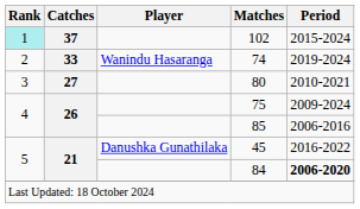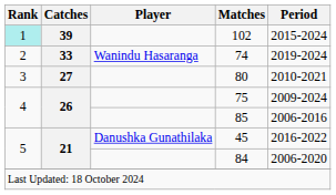 <table class="wikitable plainrowheaders sortable">
 <tr>
 <th scope=col>Rank</th>
 <th scope=col>Catches</th>
 <th scope=col>Player</th>
 <th scope=col>Matches</th>
 <th scope=col>Period</th>
 </tr>
 <tr>
 <td align="center" style="background: paleturquoise;">1</td>
-<th scope="row" style="text-align:center;">37</th>
+<th scope="row" style="text-align:center;">39</th>
 <td> </td>
 <td align="center">102</td>
 <td>2015-2024</td>
 </tr>
 <tr>
 <td align="center">2</td>
 <th scope="row" style="text-align:center;">33</th>
 <td><a href='#'>Wanindu Hasaranga</a></td>
 <td align="center">74</td>
 <td>2019-2024</td>
 </tr>
 <tr>
 <td align="center">3</td>
 <th scope="row" style="text-align:center;">27</th>
 <td></td>
 <td align="center">80</td>
 <td>2010-2021</td>
 </tr>
 <tr>
 <td rowspan="2" align="center">4</td>
 <th rowspan="2" scope="row" style="text-align:center;">26</th>
 <td></td>
 <td align=center>75</td>
 <td>2009-2024</td>
 </tr>
 <tr>
 <td></td>
 <td align=center>85</td>
 <td>2006-2016</td>
 </tr>
 <tr>
 <td rowspan="2" align="center">5</td>
 <th rowspan="2" scope="row" style="text-align:center;">21</th>
 <td><a href='#'>Danushka Gunathilaka</a></td>
 <td align=center>45</td>
 <td>2016-2022</td>
 </tr>
 <tr>
 <td></td>
 <td align="center">84</td>
-<td><strong>2006-2020</strong></td>
+<td>2006-2020</td>
 </tr>
 <tr>
 </tr>
 <tr class=sortbottom>
 <td colspan=5><small>Last Updated: 18 October 2024</small></td>
 </tr>
 </table>
